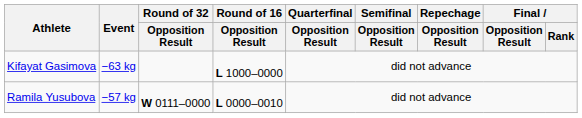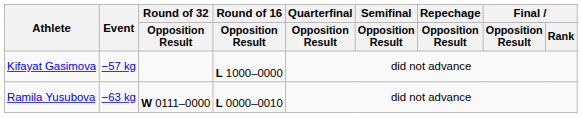 <table class="wikitable" style="text-align:left; font-size:90%">
 <tr>
 <th rowspan="2">Athlete</th>
 <th rowspan="2">Event</th>
 <th>Round of 32</th>
 <th>Round of 16</th>
 <th>Quarterfinal</th>
 <th>Semifinal</th>
 <th>Repechage</th>
 <th colspan=2>Final / </th>
 </tr>
 <tr style="font-size: 95%">
 <th>Opposition<br>Result</th>
 <th>Opposition<br>Result</th>
 <th>Opposition<br>Result</th>
 <th>Opposition<br>Result</th>
 <th>Opposition<br>Result</th>
 <th>Opposition<br>Result</th>
 <th>Rank</th>
 </tr>
 <tr align=center>
 <td align=left><a href='#'>Kifayat Gasimova</a></td>
-<td align=left><a href='#'>−63 kg</a></td>
+<td align=left><a href='#'>−57 kg</a></td>
 <td></td>
 <td><br><strong>L</strong> 1000–0000</td>
 <td colspan=5>did not advance</td>
 </tr>
 <tr align=center>
 <td align=left><a href='#'>Ramila Yusubova</a></td>
-<td align=left><a href='#'>−57 kg</a></td>
+<td align=left><a href='#'>−63 kg</a></td>
 <td><br><strong>W</strong> 0111–0000</td>
 <td><br><strong>L</strong> 0000–0010</td>
 <td colspan=5>did not advance</td>
 </tr>
 </table>
